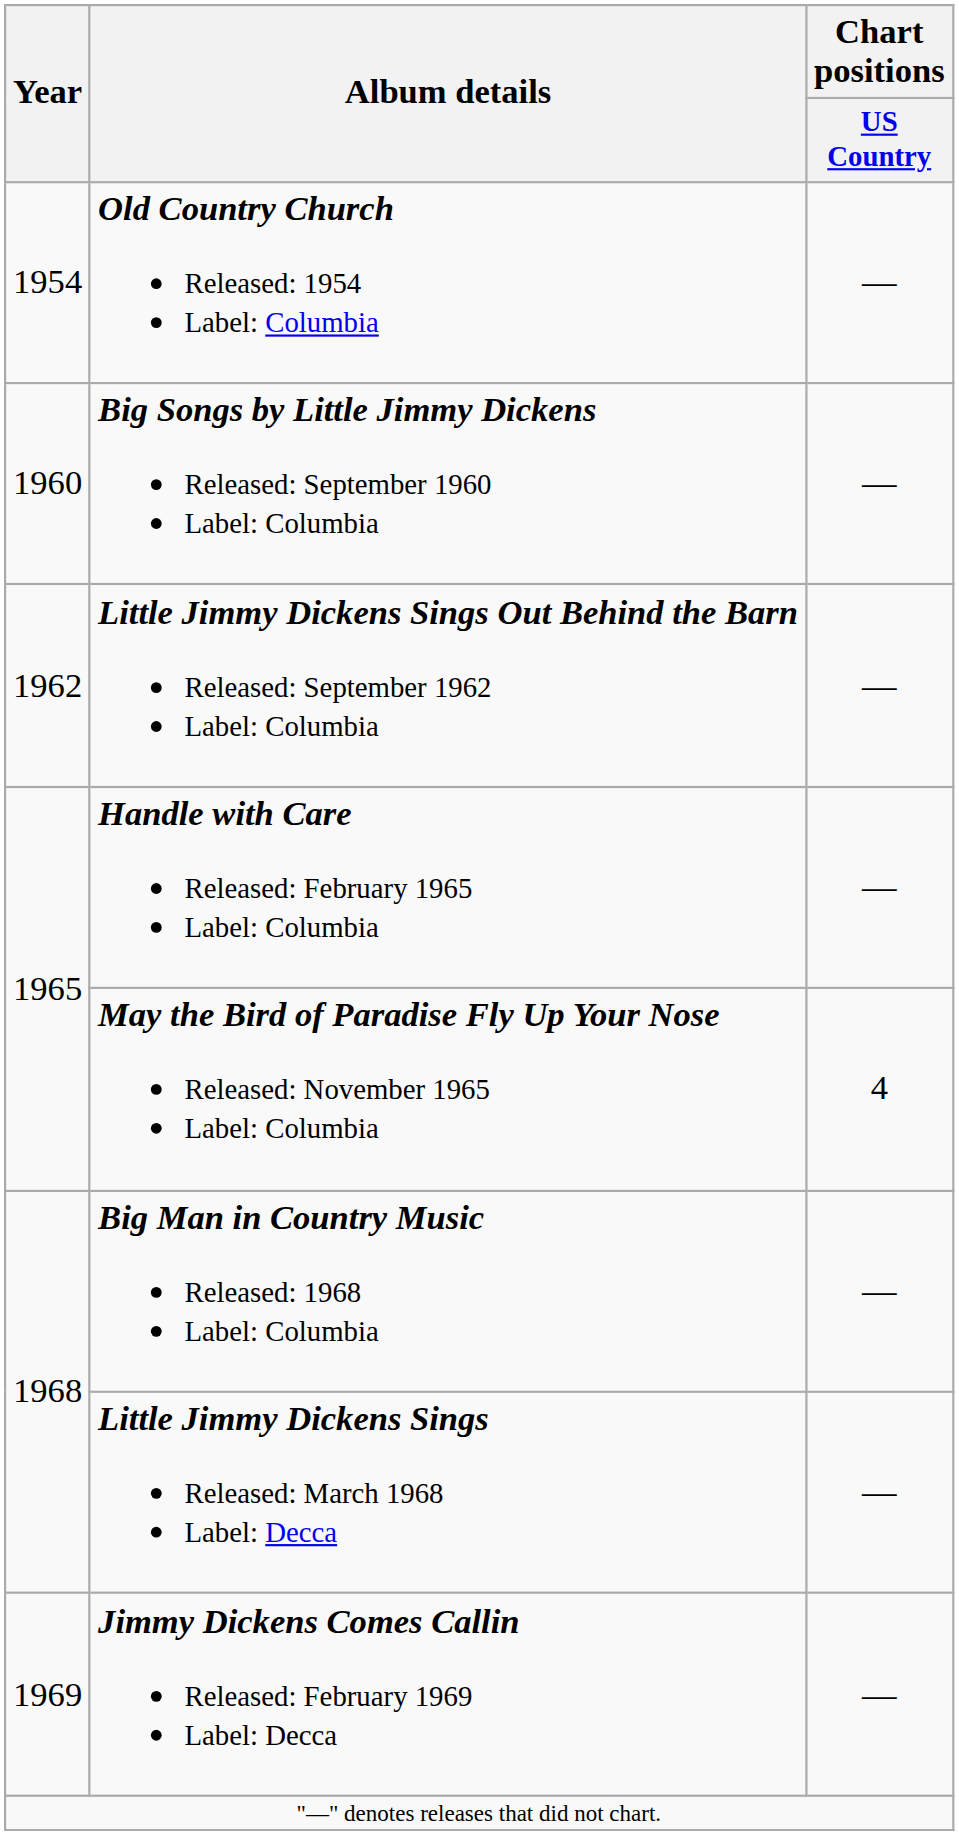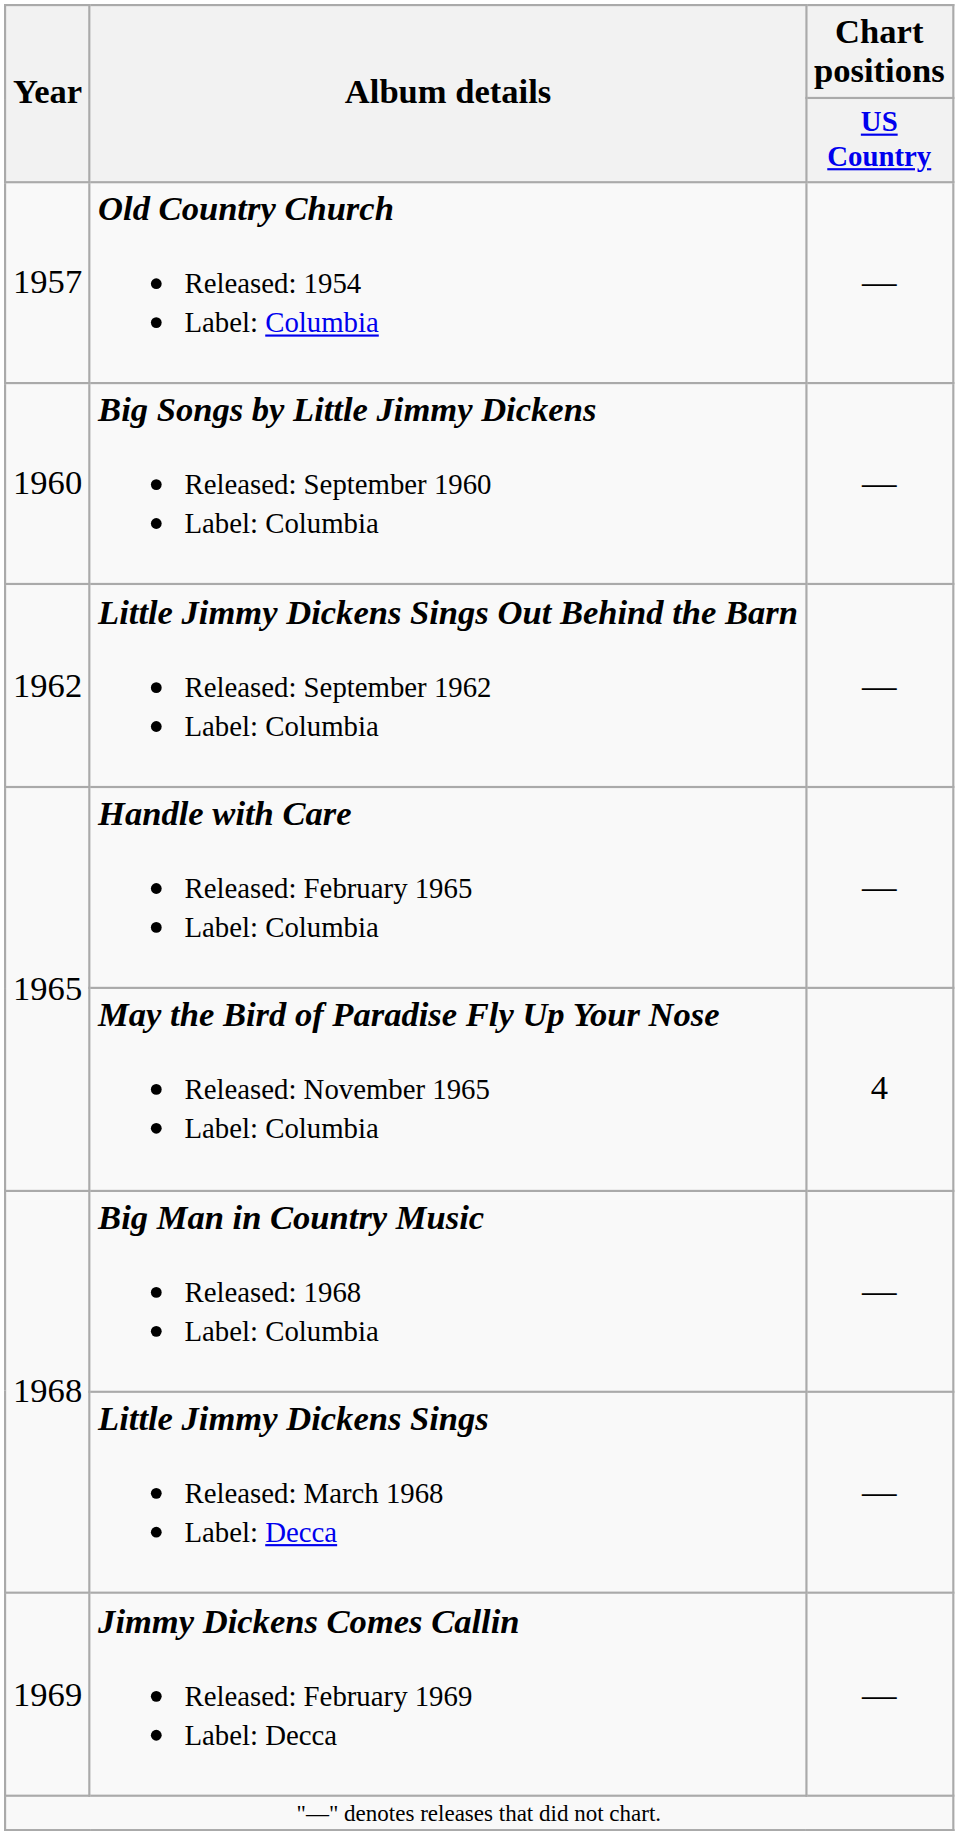 <table class=wikitable style=text-align:center;>
 <tr>
 <th rowspan=2>Year</th>
 <th rowspan=2>Album details</th>
 <th colspan=1>Chart positions</th>
 </tr>
 <tr style="font-size:smaller;">
 <th width=60><a href='#'>US Country</a></th>
 </tr>
 <tr>
-<td>1954</td>
+<td>1957</td>
 <td align=left><strong><em>Old Country Church</em></strong><br><ul><li><small>Released: 1954</small></li><li><small>Label: <a href='#'>Columbia</a></small></li></ul></td>
 <td>—</td>
 </tr>
 <tr>
 <td>1960</td>
 <td align=left><strong><em>Big Songs by Little Jimmy Dickens</em></strong><br><ul><li><small>Released: September 1960</small></li><li><small>Label: Columbia</small></li></ul></td>
 <td>—</td>
 </tr>
 <tr>
 <td>1962</td>
 <td align=left><strong><em>Little Jimmy Dickens Sings Out Behind the Barn</em></strong><br><ul><li><small>Released: September 1962</small></li><li><small>Label: Columbia</small></li></ul></td>
 <td>—</td>
 </tr>
 <tr>
 <td rowspan=2>1965</td>
 <td align=left><strong><em>Handle with Care</em></strong><br><ul><li><small>Released: February 1965</small></li><li><small>Label: Columbia</small></li></ul></td>
 <td>—</td>
 </tr>
 <tr>
 <td align=left><strong><em>May the Bird of Paradise Fly Up Your Nose</em></strong><br><ul><li><small>Released: November 1965</small></li><li><small>Label: Columbia</small></li></ul></td>
 <td>4</td>
 </tr>
 <tr>
 <td rowspan=2>1968</td>
 <td align=left><strong><em>Big Man in Country Music</em></strong><br><ul><li><small>Released: 1968</small></li><li><small>Label: Columbia</small></li></ul></td>
 <td>—</td>
 </tr>
 <tr>
 <td align=left><strong><em>Little Jimmy Dickens Sings</em></strong><br><ul><li><small>Released: March 1968</small></li><li><small>Label: <a href='#'>Decca</a></small></li></ul></td>
 <td>—</td>
 </tr>
 <tr>
 <td>1969</td>
 <td align=left><strong><em>Jimmy Dickens Comes Callin</em></strong><br><ul><li><small>Released: February 1969</small></li><li><small>Label: Decca</small></li></ul></td>
 <td>—</td>
 </tr>
 <tr>
 <td align="center" colspan="3" style="font-size: 8pt">"—" denotes releases that did not chart.</td>
 </tr>
 <tr>
 </tr>
 </table>
